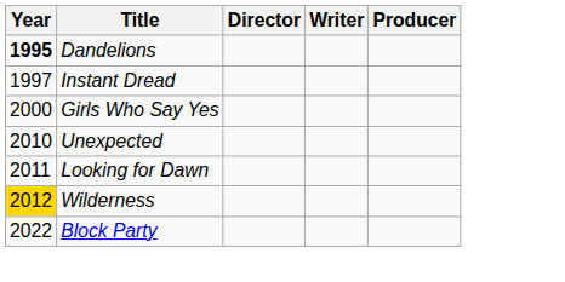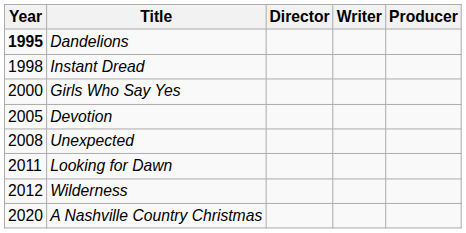 <table class="wikitable">
 <tr>
 <th>Year</th>
 <th>Title</th>
 <th>Director</th>
 <th>Writer</th>
 <th>Producer</th>
 </tr>
 <tr>
 <td><strong>1995</strong></td>
 <td><em>Dandelions</em></td>
 <td></td>
 <td></td>
 <td></td>
 </tr>
 <tr>
-<td>1997</td>
+<td>1998</td>
 <td><em>Instant Dread</em></td>
 <td></td>
 <td></td>
 <td></td>
 </tr>
 <tr>
 <td>2000</td>
 <td><em>Girls Who Say Yes</em></td>
 <td></td>
 <td></td>
 <td></td>
 </tr>
 <tr>
-<td>2010</td>
+<td>2005</td>
+<td><em>Devotion</em></td>
+<td></td>
+<td></td>
+<td></td>
+</tr>
+<tr>
+<td>2008</td>
 <td><em>Unexpected</em></td>
 <td></td>
 <td></td>
 <td></td>
 </tr>
 <tr>
 <td>2011</td>
 <td><em>Looking for Dawn</em></td>
 <td></td>
 <td></td>
 <td></td>
 </tr>
 <tr>
-<td style="background: gold;">2012</td>
+<td>2012</td>
 <td><em>Wilderness</em></td>
 <td></td>
 <td></td>
 <td></td>
 </tr>
 <tr>
-<td>2022</td>
-<td><em><a href='#'>Block Party</a></em></td>
+<td>2020</td>
+<td><em>A Nashville Country Christmas</em></td>
 <td></td>
 <td></td>
 <td></td>
 </tr>
 </table>
